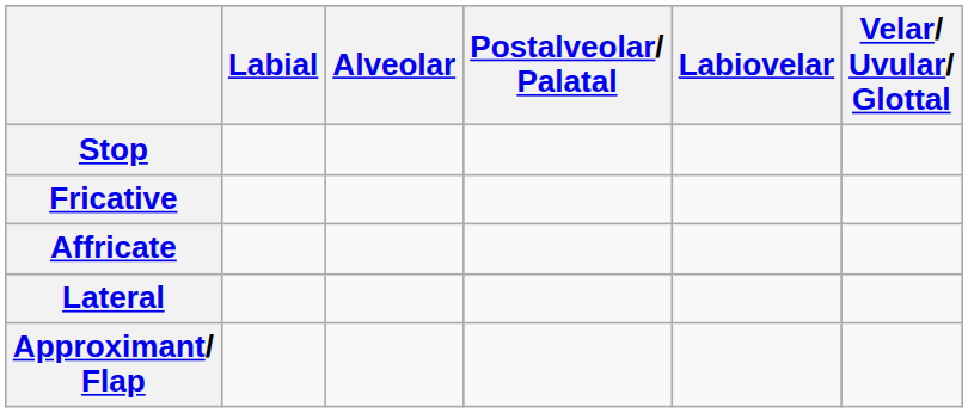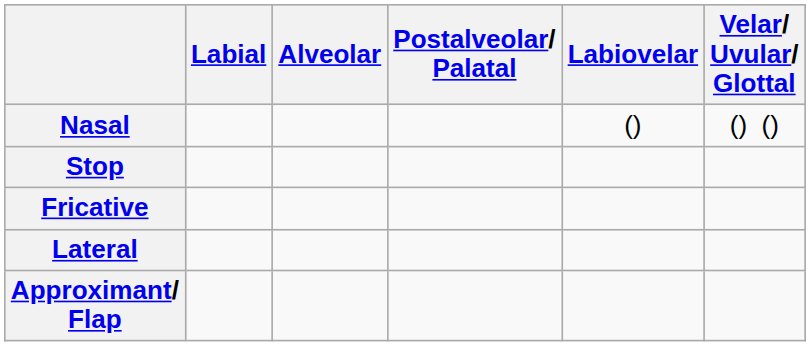 <table class="wikitable" style=text-align:center>
 <tr>
 <th></th>
 <th><a href='#'>Labial</a></th>
 <th><a href='#'>Alveolar</a></th>
 <th><a href='#'>Postalveolar</a>/<br><a href='#'>Palatal</a></th>
 <th><a href='#'>Labiovelar</a></th>
 <th><a href='#'>Velar</a>/<br><a href='#'>Uvular</a>/<br><a href='#'>Glottal</a></th>
+</tr>
+<tr>
+<th><a href='#'>Nasal</a></th>
+<td></td>
+<td></td>
+<td></td>
+<td>()</td>
+<td>()  ()</td>
 </tr>
 <tr>
 <th><a href='#'>Stop</a></th>
 <td>  </td>
 <td>  </td>
 <td></td>
 <td>  </td>
 <td>  </td>
 </tr>
 <tr>
 <th><a href='#'>Fricative</a></th>
 <td>  </td>
 <td>  </td>
-<td>  </td>
-<td></td>
-<td></td>
-</tr>
-<tr>
-<th><a href='#'>Affricate</a></th>
-<td></td>
-<td></td>
 <td>  </td>
 <td></td>
 <td></td>
 </tr>
 <tr>
 <th><a href='#'>Lateral</a></th>
 <td></td>
 <td></td>
 <td></td>
 <td></td>
 <td></td>
 </tr>
 <tr>
 <th><a href='#'>Approximant</a>/<br><a href='#'>Flap</a></th>
 <td></td>
 <td></td>
 <td></td>
 <td></td>
 <td></td>
 </tr>
 </table>
